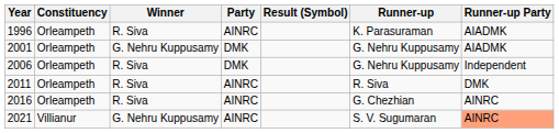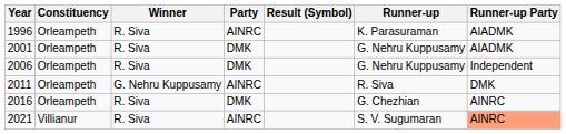 <table class="wikitable">
 <tr>
 <th>Year</th>
 <th>Constituency</th>
 <th>Winner</th>
 <th>Party</th>
 <th>Result (Symbol)</th>
 <th>Runner-up</th>
 <th>Runner-up Party</th>
 </tr>
 <tr>
 <td>1996</td>
 <td>Orleampeth</td>
 <td>R. Siva</td>
 <td>AINRC</td>
 <td></td>
 <td>K. Parasuraman</td>
 <td>AIADMK</td>
 </tr>
 <tr>
 <td>2001</td>
 <td>Orleampeth</td>
-<td>G. Nehru Kuppusamy</td>
+<td>R. Siva</td>
 <td>DMK</td>
 <td></td>
 <td>G. Nehru Kuppusamy</td>
 <td>AIADMK</td>
 </tr>
 <tr>
 <td>2006</td>
 <td>Orleampeth</td>
 <td>R. Siva</td>
 <td>DMK</td>
 <td></td>
 <td>G. Nehru Kuppusamy</td>
 <td>Independent</td>
 </tr>
 <tr>
 <td>2011</td>
 <td>Orleampeth</td>
-<td>R. Siva</td>
+<td>G. Nehru Kuppusamy</td>
 <td>AINRC</td>
 <td></td>
 <td>R. Siva</td>
 <td>DMK</td>
 </tr>
 <tr>
 <td>2016</td>
 <td>Orleampeth</td>
 <td>R. Siva</td>
-<td>AINRC</td>
+<td>DMK</td>
 <td></td>
 <td>G. Chezhian</td>
 <td>AINRC</td>
 </tr>
 <tr>
 <td>2021</td>
 <td>Villianur</td>
-<td>G. Nehru Kuppusamy</td>
+<td>R. Siva</td>
 <td>AINRC</td>
 <td></td>
 <td>S. V. Sugumaran</td>
 <td style="background: lightsalmon;">AINRC</td>
 </tr>
 </table>
